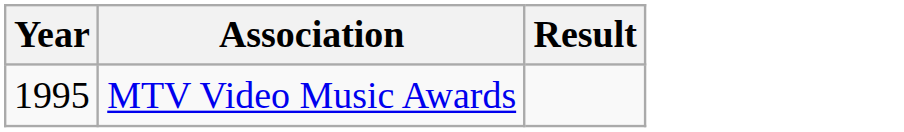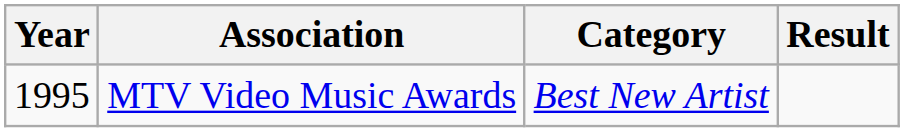 <table class="wikitable">
 <tr>
 <th>Year</th>
 <th>Association</th>
+<th>Category</th>
 <th>Result</th>
 </tr>
 <tr>
 <td rowspan="1">1995</td>
 <td rowspan="1"><a href='#'>MTV Video Music Awards</a></td>
+<td><em><a href='#'>Best New Artist</a></em></td>
 <td></td>
 </tr>
 </table>
